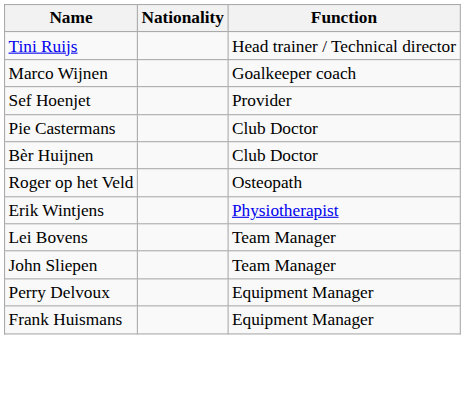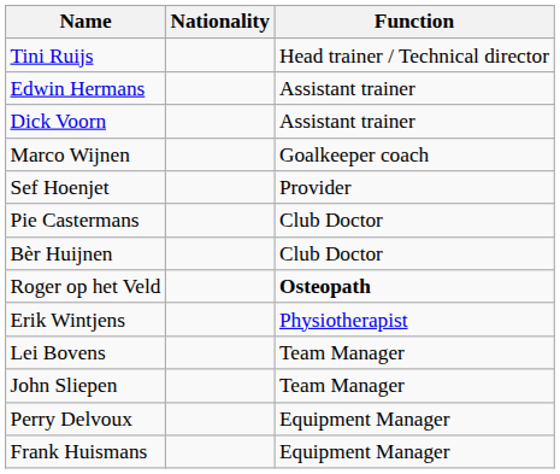 <table class="wikitable sortable">
 <tr>
 <th>Name</th>
 <th>Nationality</th>
 <th>Function</th>
 </tr>
 <tr>
 <td><a href='#'>Tini Ruijs</a></td>
 <td></td>
 <td>Head trainer / Technical director</td>
+</tr>
+<tr>
+<td><a href='#'>Edwin Hermans</a></td>
+<td></td>
+<td>Assistant trainer</td>
+</tr>
+<tr>
+<td><a href='#'>Dick Voorn</a></td>
+<td></td>
+<td>Assistant trainer</td>
 </tr>
 <tr>
 <td>Marco Wijnen</td>
 <td></td>
 <td>Goalkeeper coach</td>
 </tr>
 <tr>
 <td>Sef Hoenjet</td>
 <td></td>
 <td>Provider</td>
 </tr>
 <tr>
 <td>Pie Castermans</td>
 <td></td>
 <td>Club Doctor</td>
 </tr>
 <tr>
 <td>Bèr Huijnen</td>
 <td></td>
 <td>Club Doctor</td>
 </tr>
 <tr>
 <td>Roger op het Veld</td>
 <td></td>
-<td>Osteopath</td>
+<td><strong>Osteopath</strong></td>
 </tr>
 <tr>
 <td>Erik Wintjens</td>
 <td></td>
 <td><a href='#'>Physiotherapist</a></td>
 </tr>
 <tr>
 <td>Lei Bovens</td>
 <td></td>
 <td>Team Manager</td>
 </tr>
 <tr>
 <td>John Sliepen</td>
 <td></td>
 <td>Team Manager</td>
 </tr>
 <tr>
 <td>Perry Delvoux</td>
 <td></td>
 <td>Equipment Manager</td>
 </tr>
 <tr>
 <td>Frank Huismans</td>
 <td></td>
 <td>Equipment Manager</td>
 </tr>
 </table>
